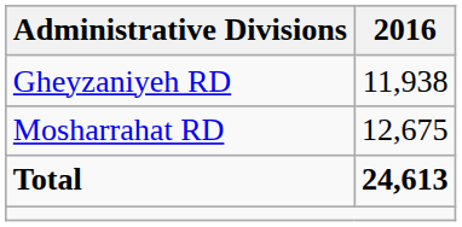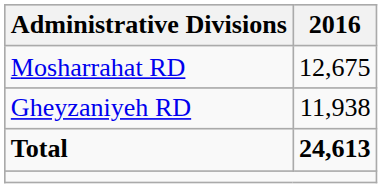 <table class="wikitable">
 <tr>
 <th>Administrative Divisions</th>
 <th>2016</th>
 </tr>
 <tr>
+<td><a href='#'>Mosharrahat RD</a></td>
+<td style="text-align: right;">12,675</td>
+</tr>
+<tr>
 <td><a href='#'>Gheyzaniyeh RD</a></td>
 <td style="text-align: right;">11,938</td>
-</tr>
-<tr>
-<td><a href='#'>Mosharrahat RD</a></td>
-<td style="text-align: right;">12,675</td>
 </tr>
 <tr>
 <td><strong>Total</strong></td>
 <td style="text-align: right;"><strong>24,613</strong></td>
 </tr>
 <tr>
 <td colspan=2></td>
 </tr>
 </table>
